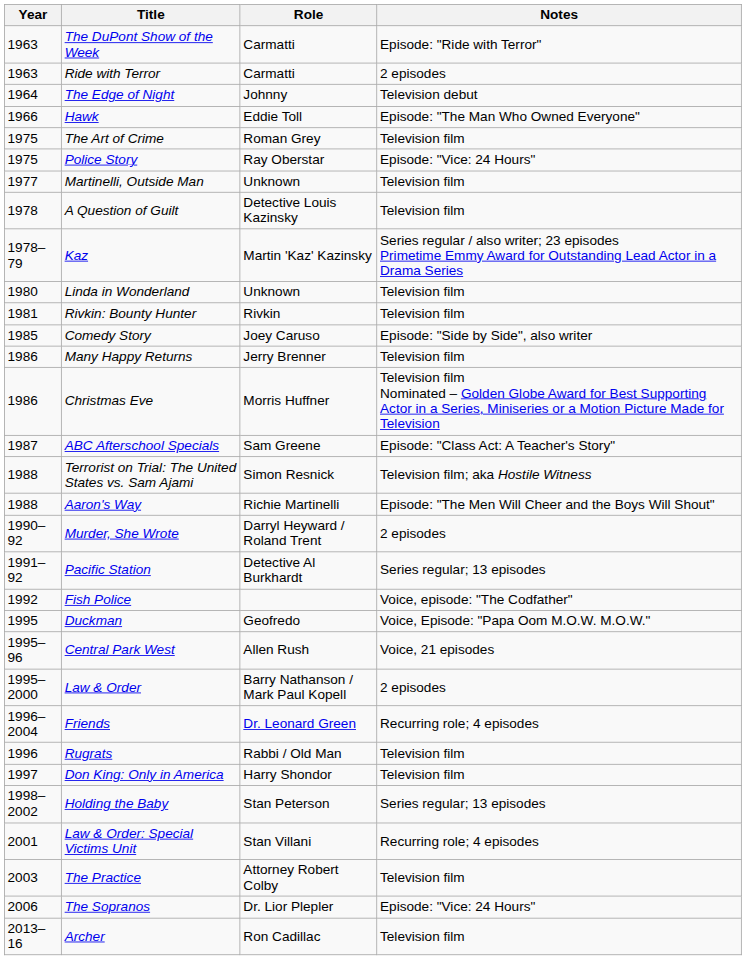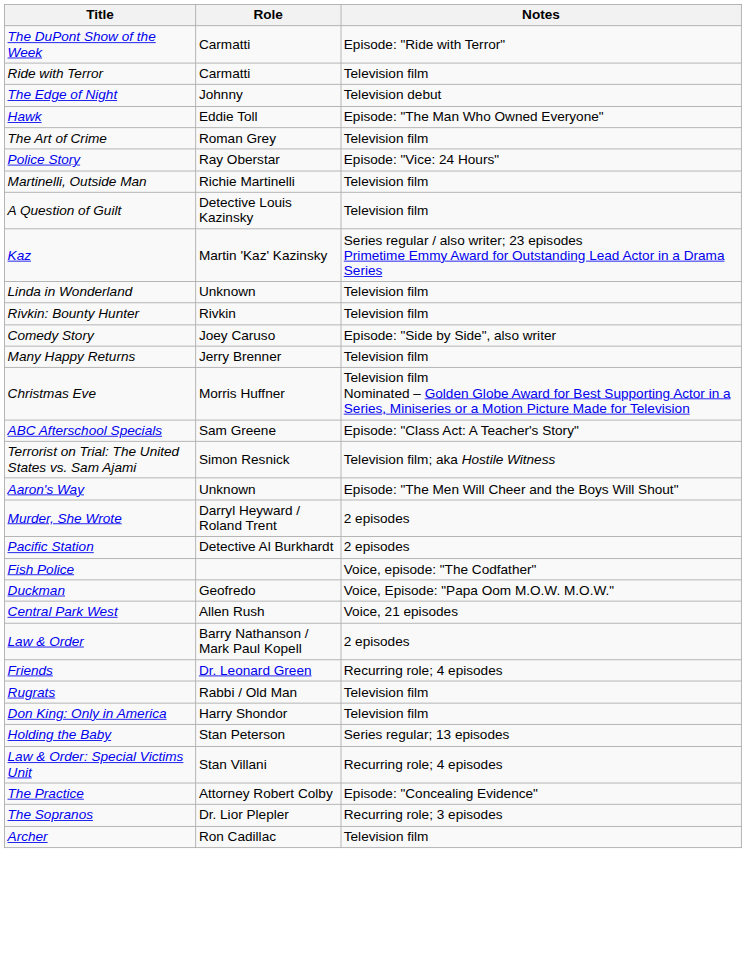 <table class="wikitable">
 <tr>
-<th>Year</th>
 <th>Title</th>
 <th>Role</th>
 <th>Notes</th>
 </tr>
 <tr>
-<td>1963</td>
 <td><em><a href='#'>The DuPont Show of the Week</a></em></td>
 <td>Carmatti</td>
 <td>Episode: "Ride with Terror"</td>
 </tr>
 <tr>
-<td>1963</td>
 <td><em>Ride with Terror</em></td>
 <td>Carmatti</td>
-<td>2 episodes</td>
+<td>Television film</td>
 </tr>
 <tr>
-<td>1964</td>
 <td><em><a href='#'>The Edge of Night</a></em></td>
 <td>Johnny</td>
 <td>Television debut</td>
 </tr>
 <tr>
-<td>1966</td>
 <td><em><a href='#'>Hawk</a></em></td>
 <td>Eddie Toll</td>
 <td>Episode: "The Man Who Owned Everyone"</td>
 </tr>
 <tr>
-<td>1975</td>
 <td><em>The Art of Crime</em></td>
 <td>Roman Grey</td>
 <td>Television film</td>
 </tr>
 <tr>
-<td>1975</td>
 <td><em><a href='#'>Police Story</a></em></td>
 <td>Ray Oberstar</td>
 <td>Episode: "Vice: 24 Hours"</td>
 </tr>
 <tr>
-<td>1977</td>
 <td><em>Martinelli, Outside Man</em></td>
-<td>Unknown</td>
+<td>Richie Martinelli</td>
 <td>Television film</td>
 </tr>
 <tr>
-<td>1978</td>
 <td><em>A Question of Guilt</em></td>
 <td>Detective Louis Kazinsky</td>
 <td>Television film</td>
 </tr>
 <tr>
-<td>1978–79</td>
 <td><em><a href='#'>Kaz</a></em></td>
 <td>Martin 'Kaz' Kazinsky</td>
 <td>Series regular  / also writer; 23 episodes<br><a href='#'>Primetime Emmy Award for Outstanding Lead Actor in a Drama Series</a></td>
 </tr>
 <tr>
-<td>1980</td>
 <td><em>Linda in Wonderland</em></td>
 <td>Unknown</td>
 <td>Television film</td>
 </tr>
 <tr>
-<td>1981</td>
 <td><em>Rivkin: Bounty Hunter</em></td>
 <td>Rivkin</td>
 <td>Television film</td>
 </tr>
 <tr>
-<td>1985</td>
 <td><em>Comedy Story</em></td>
 <td>Joey Caruso</td>
 <td>Episode: "Side by Side", also writer</td>
 </tr>
 <tr>
-<td>1986</td>
 <td><em>Many Happy Returns</em></td>
 <td>Jerry Brenner</td>
 <td>Television film</td>
 </tr>
 <tr>
-<td>1986</td>
 <td><em>Christmas Eve</em></td>
 <td>Morris Huffner</td>
 <td>Television film<br>Nominated – <a href='#'>Golden Globe Award for Best Supporting Actor in a Series, Miniseries or a Motion Picture Made for Television</a></td>
 </tr>
 <tr>
-<td>1987</td>
 <td><em><a href='#'>ABC Afterschool Specials</a></em></td>
 <td>Sam Greene</td>
 <td>Episode: "Class Act: A Teacher's Story"</td>
 </tr>
 <tr>
-<td>1988</td>
 <td><em>Terrorist on Trial: The United States vs. Sam Ajami</em></td>
 <td>Simon Resnick</td>
 <td>Television film; aka <em>Hostile Witness</em></td>
 </tr>
 <tr>
-<td>1988</td>
 <td><em><a href='#'>Aaron's Way</a></em></td>
-<td>Richie Martinelli</td>
+<td>Unknown</td>
 <td>Episode: "The Men Will Cheer and the Boys Will Shout"</td>
 </tr>
 <tr>
-<td>1990–92</td>
 <td><em><a href='#'>Murder, She Wrote</a></em></td>
 <td>Darryl Heyward / Roland Trent</td>
 <td>2 episodes</td>
 </tr>
 <tr>
-<td>1991–92</td>
 <td><em><a href='#'>Pacific Station</a></em></td>
 <td>Detective Al Burkhardt</td>
-<td>Series regular; 13 episodes</td>
+<td>2 episodes</td>
 </tr>
 <tr>
-<td>1992</td>
 <td><em><a href='#'>Fish Police</a></em></td>
 <td></td>
 <td>Voice, episode: "The Codfather"</td>
 </tr>
 <tr>
-<td>1995</td>
 <td><em><a href='#'>Duckman</a></em></td>
 <td>Geofredo</td>
 <td>Voice, Episode: "Papa Oom M.O.W. M.O.W."</td>
 </tr>
 <tr>
-<td>1995–96</td>
 <td><em><a href='#'>Central Park West</a></em></td>
 <td>Allen Rush</td>
 <td>Voice, 21 episodes</td>
 </tr>
 <tr>
-<td>1995–2000</td>
 <td><em><a href='#'>Law & Order</a></em></td>
 <td>Barry Nathanson / Mark Paul Kopell</td>
 <td>2 episodes</td>
 </tr>
 <tr>
-<td>1996–2004</td>
 <td><em><a href='#'>Friends</a></em></td>
 <td><a href='#'>Dr. Leonard Green</a></td>
 <td>Recurring role; 4 episodes </td>
 </tr>
 <tr>
-<td>1996</td>
 <td><em><a href='#'>Rugrats</a></em></td>
 <td>Rabbi / Old Man</td>
 <td>Television film</td>
 </tr>
 <tr>
-<td>1997</td>
 <td><em><a href='#'>Don King: Only in America</a></em></td>
 <td>Harry Shondor</td>
 <td>Television film</td>
 </tr>
 <tr>
-<td>1998–2002</td>
 <td><em><a href='#'>Holding the Baby</a></em></td>
 <td>Stan Peterson</td>
 <td>Series regular; 13 episodes</td>
 </tr>
 <tr>
-<td>2001</td>
 <td><em><a href='#'>Law & Order: Special Victims Unit</a></em></td>
 <td>Stan Villani</td>
 <td>Recurring role; 4 episodes</td>
 </tr>
 <tr>
-<td>2003</td>
 <td><em><a href='#'>The Practice</a></em></td>
 <td>Attorney Robert Colby</td>
-<td>Television film</td>
+<td>Episode: "Concealing Evidence"</td>
 </tr>
 <tr>
-<td>2006</td>
 <td><em><a href='#'>The Sopranos</a></em></td>
 <td>Dr. Lior Plepler</td>
-<td>Episode: "Vice: 24 Hours"</td>
+<td>Recurring role; 3 episodes</td>
 </tr>
 <tr>
-<td>2013–16</td>
 <td><em><a href='#'>Archer</a></em></td>
 <td>Ron Cadillac</td>
 <td>Television film</td>
 </tr>
 </table>
